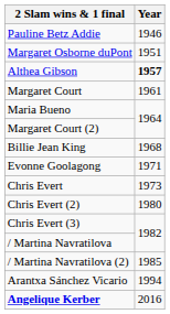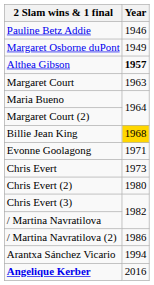 <table class="wikitable">
 <tr>
 <th>2 Slam wins & 1 final</th>
 <th>Year</th>
 </tr>
 <tr>
 <td> <a href='#'>Pauline Betz Addie</a></td>
 <td>1946</td>
 </tr>
 <tr>
 <td> <a href='#'>Margaret Osborne duPont</a></td>
-<td>1951</td>
+<td>1949</td>
 </tr>
 <tr>
 <td> <a href='#'>Althea Gibson</a></td>
 <td><strong>1957</strong></td>
 </tr>
 <tr>
 <td> Margaret Court</td>
-<td>1961</td>
+<td>1963</td>
 </tr>
 <tr>
 <td> Maria Bueno</td>
 <td rowspan=2>1964</td>
 </tr>
 <tr>
 <td> Margaret Court (2)</td>
 </tr>
 <tr>
 <td> Billie Jean King</td>
-<td>1968</td>
+<td style="background: gold;">1968</td>
 </tr>
 <tr>
 <td> Evonne Goolagong</td>
 <td>1971</td>
 </tr>
 <tr>
 <td> Chris Evert</td>
 <td>1973</td>
 </tr>
 <tr>
 <td> Chris Evert (2)</td>
 <td>1980</td>
 </tr>
 <tr>
 <td> Chris Evert (3)</td>
 <td rowspan=2>1982</td>
 </tr>
 <tr>
 <td>/ Martina Navratilova</td>
 </tr>
 <tr>
 <td>/ Martina Navratilova (2)</td>
-<td>1985</td>
+<td>1986</td>
 </tr>
 <tr>
 <td> Arantxa Sánchez Vicario</td>
 <td>1994</td>
 </tr>
 <tr>
 <td> <strong><a href='#'>Angelique Kerber</a></strong></td>
 <td>2016</td>
 </tr>
 </table>
